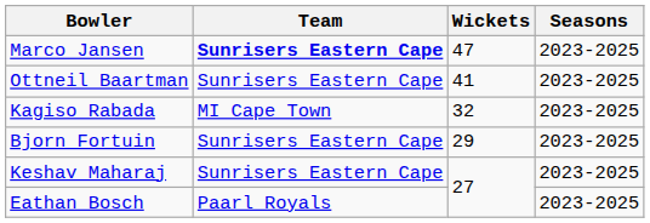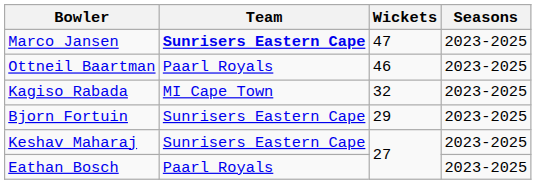 <table class="wikitable">
 <tr>
 <th>Bowler</th>
 <th>Team</th>
 <th>Wickets</th>
 <th>Seasons</th>
 </tr>
 <tr>
 <td><a href='#'>Marco Jansen</a></td>
 <td><strong><a href='#'>Sunrisers Eastern Cape</a></strong></td>
 <td>47</td>
 <td>2023-2025</td>
 </tr>
 <tr>
 <td><a href='#'>Ottneil Baartman</a></td>
-<td><a href='#'>Sunrisers Eastern Cape</a></td>
-<td>41</td>
+<td><a href='#'>Paarl Royals</a></td>
+<td>46</td>
 <td>2023-2025</td>
 </tr>
 <tr>
 <td><a href='#'>Kagiso Rabada</a></td>
 <td><a href='#'>MI Cape Town</a></td>
 <td>32</td>
 <td>2023-2025</td>
 </tr>
 <tr>
 <td><a href='#'>Bjorn Fortuin</a></td>
 <td><a href='#'>Sunrisers Eastern Cape</a></td>
 <td>29</td>
 <td>2023-2025</td>
 </tr>
 <tr>
 <td><a href='#'>Keshav Maharaj</a></td>
 <td><a href='#'>Sunrisers Eastern Cape</a></td>
 <td rowspan="2">27</td>
 <td>2023-2025</td>
 </tr>
 <tr>
 <td><a href='#'>Eathan Bosch</a></td>
 <td><a href='#'>Paarl Royals</a></td>
 <td>2023-2025</td>
 </tr>
 </table>
